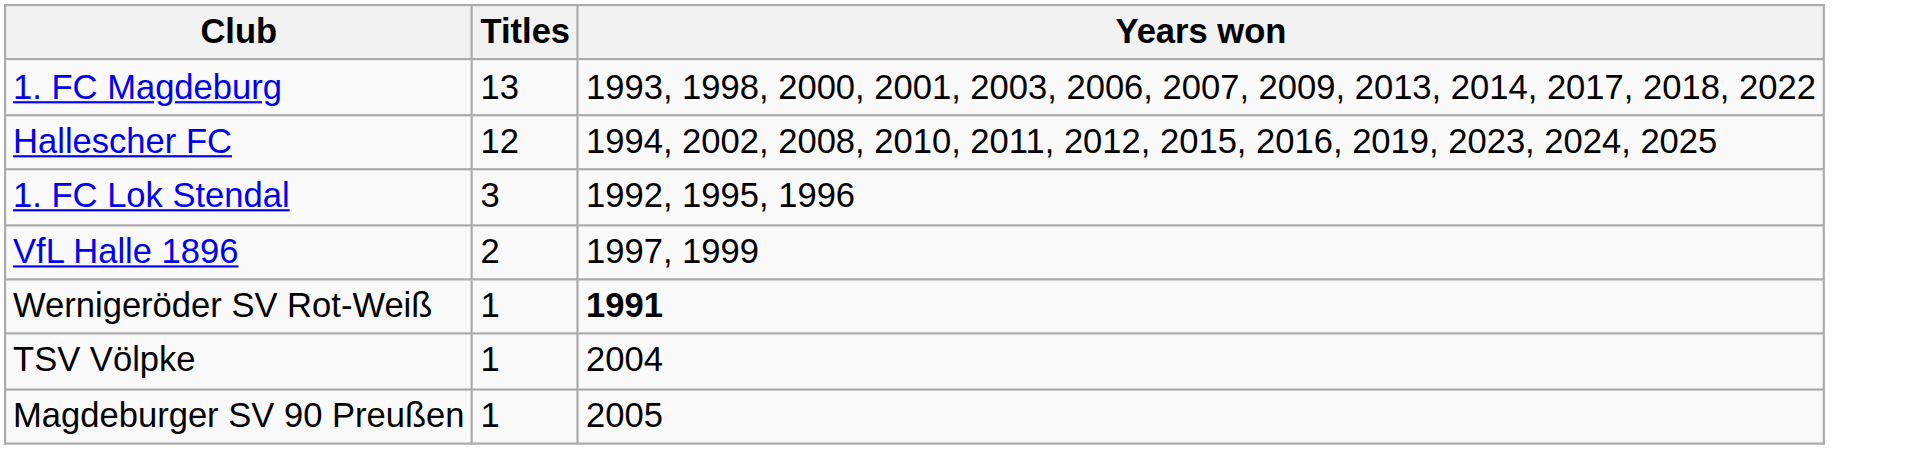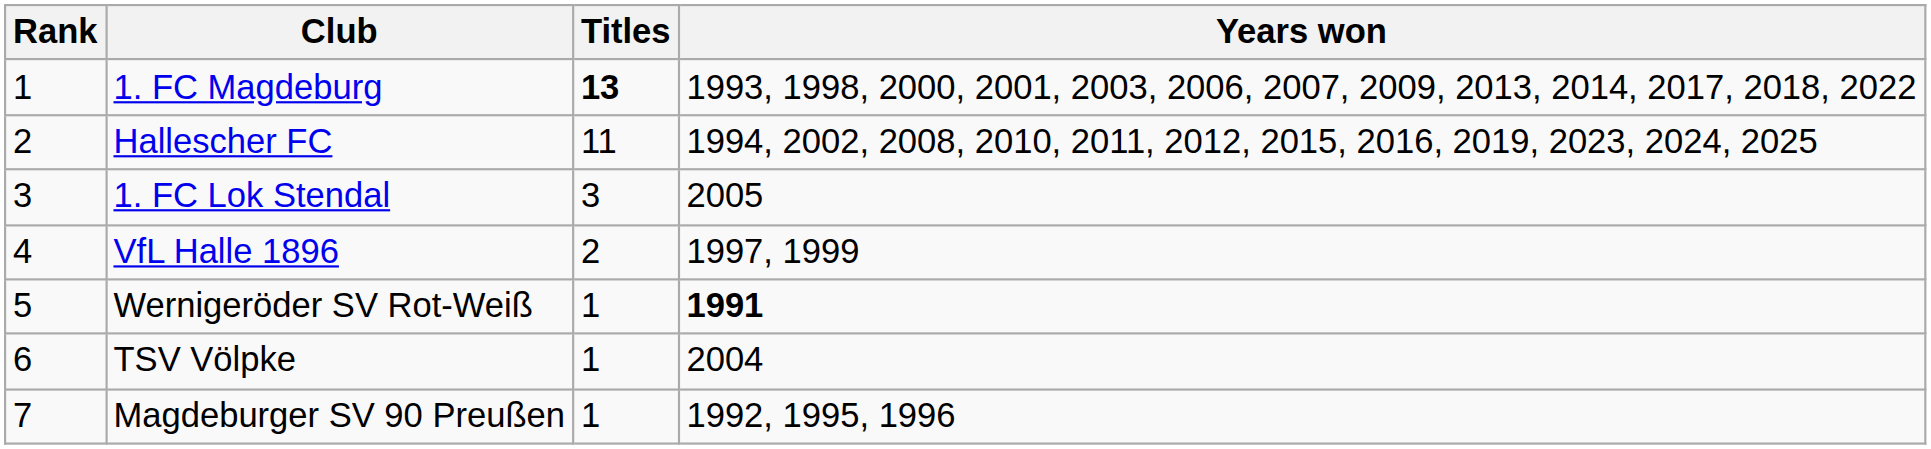 <table class="wikitable">
 <tr>
+<th>Rank</th>
 <th>Club</th>
 <th>Titles</th>
 <th>Years won</th>
 </tr>
 <tr>
+<td>1</td>
 <td><a href='#'>1. FC Magdeburg</a></td>
-<td>13</td>
+<td><strong>13</strong></td>
 <td>1993, 1998, 2000, 2001, 2003, 2006, 2007, 2009, 2013, 2014, 2017, 2018, 2022</td>
 </tr>
 <tr>
+<td>2</td>
 <td><a href='#'>Hallescher FC</a></td>
-<td>12</td>
+<td>11</td>
 <td>1994, 2002, 2008, 2010, 2011, 2012, 2015, 2016, 2019, 2023, 2024, 2025</td>
 </tr>
 <tr>
+<td>3</td>
 <td><a href='#'>1. FC Lok Stendal</a></td>
 <td>3</td>
-<td>1992, 1995, 1996</td>
+<td>2005</td>
 </tr>
 <tr>
+<td>4</td>
 <td><a href='#'>VfL Halle 1896</a></td>
 <td>2</td>
 <td>1997, 1999</td>
 </tr>
 <tr>
+<td>5</td>
 <td>Wernigeröder SV Rot-Weiß</td>
 <td>1</td>
 <td><strong>1991</strong></td>
 </tr>
 <tr>
+<td>6</td>
 <td>TSV Völpke</td>
 <td>1</td>
 <td>2004</td>
 </tr>
 <tr>
+<td>7</td>
 <td>Magdeburger SV 90 Preußen</td>
 <td>1</td>
-<td>2005</td>
+<td>1992, 1995, 1996</td>
 </tr>
 </table>
